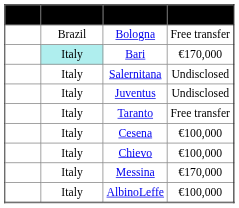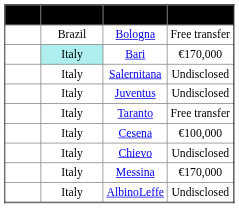 <table border="2" cellpadding="4" style="border-collapse:collapse; text-align:center;">
 <tr style="background:#000000;">
 <th><strong><span> Name</span></strong></th>
 <th><strong><span> Nationality</span></strong></th>
 <th><strong><span> Moving to</span></strong></th>
 <th><strong><span> Fee</span></strong></th>
 </tr>
 <tr>
 <td></td>
 <td>Brazil</td>
 <td><a href='#'>Bologna</a></td>
 <td>Free transfer</td>
 </tr>
 <tr>
 <td></td>
 <td style="background: paleturquoise;">Italy</td>
 <td><a href='#'>Bari</a></td>
 <td>€170,000</td>
 </tr>
 <tr>
 <td></td>
 <td>Italy</td>
 <td><a href='#'>Salernitana</a></td>
 <td>Undisclosed</td>
 </tr>
 <tr>
 <td></td>
 <td>Italy</td>
 <td><a href='#'>Juventus</a></td>
 <td>Undisclosed</td>
 </tr>
 <tr>
 <td></td>
 <td>Italy</td>
 <td><a href='#'>Taranto</a></td>
 <td>Free transfer</td>
 </tr>
 <tr>
 <td></td>
 <td>Italy</td>
 <td><a href='#'>Cesena</a></td>
 <td>€100,000</td>
 </tr>
 <tr>
 <td></td>
 <td>Italy</td>
 <td><a href='#'>Chievo</a></td>
-<td>€100,000</td>
+<td>Undisclosed</td>
 </tr>
 <tr>
 <td></td>
 <td>Italy</td>
 <td><a href='#'>Messina</a></td>
 <td>€170,000</td>
 </tr>
 <tr>
 <td></td>
 <td>Italy</td>
 <td><a href='#'>AlbinoLeffe</a></td>
-<td>€100,000</td>
+<td>Undisclosed</td>
 </tr>
 <tr>
 </tr>
 </table>
